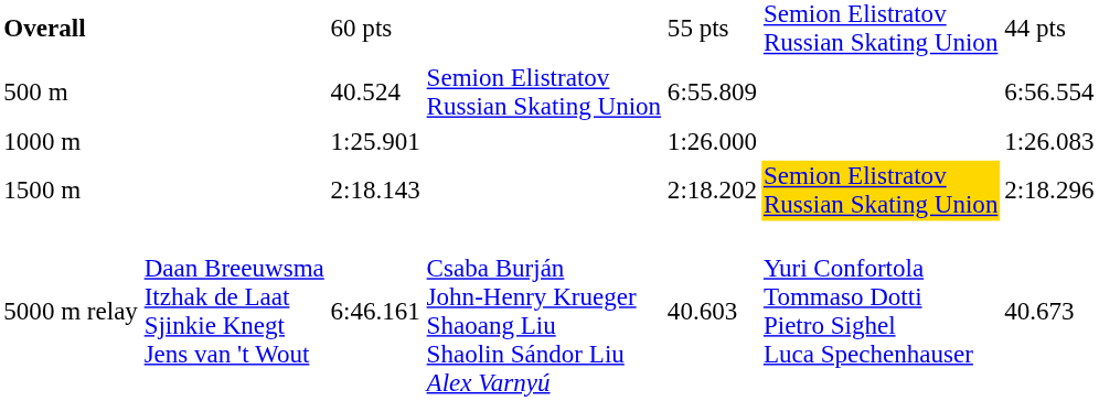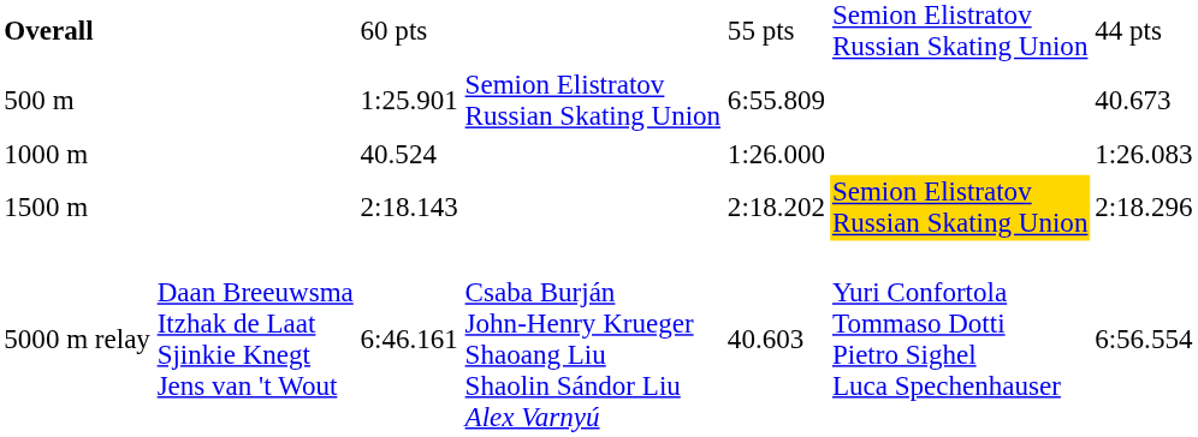 <table>
 <tr>
 <td><strong>Overall</strong></td>
 <td></td>
 <td>60 pts</td>
 <td></td>
 <td>55 pts</td>
 <td><a href='#'>Semion Elistratov</a><br> <a href='#'>Russian Skating Union</a></td>
 <td>44 pts</td>
 </tr>
 <tr>
 <td>500 m</td>
 <td></td>
-<td>40.524</td>
+<td>1:25.901</td>
 <td><a href='#'>Semion Elistratov</a><br> <a href='#'>Russian Skating Union</a></td>
 <td>6:55.809</td>
 <td></td>
-<td>6:56.554</td>
+<td>40.673</td>
 </tr>
 <tr>
 <td>1000 m</td>
 <td></td>
-<td>1:25.901</td>
+<td>40.524</td>
 <td></td>
 <td>1:26.000</td>
 <td></td>
 <td>1:26.083</td>
 </tr>
 <tr>
 <td>1500 m</td>
 <td></td>
 <td>2:18.143</td>
 <td></td>
 <td>2:18.202</td>
 <td style="background: gold;"><a href='#'>Semion Elistratov</a><br> <a href='#'>Russian Skating Union</a></td>
 <td>2:18.296</td>
 </tr>
 <tr>
 <td>5000 m relay</td>
 <td valign=top><br><a href='#'>Daan Breeuwsma</a><br><a href='#'>Itzhak de Laat</a><br><a href='#'>Sjinkie Knegt</a><br><a href='#'>Jens van 't Wout</a></td>
 <td>6:46.161</td>
 <td><br><a href='#'>Csaba Burján</a><br><a href='#'>John-Henry Krueger</a><br><a href='#'>Shaoang Liu</a><br><a href='#'>Shaolin Sándor Liu</a><br><em><a href='#'>Alex Varnyú</a></em></td>
 <td>40.603</td>
 <td valign=top><br><a href='#'>Yuri Confortola</a><br><a href='#'>Tommaso Dotti</a><br><a href='#'>Pietro Sighel</a><br><a href='#'>Luca Spechenhauser</a></td>
-<td>40.673</td>
+<td>6:56.554</td>
 </tr>
 </table>
